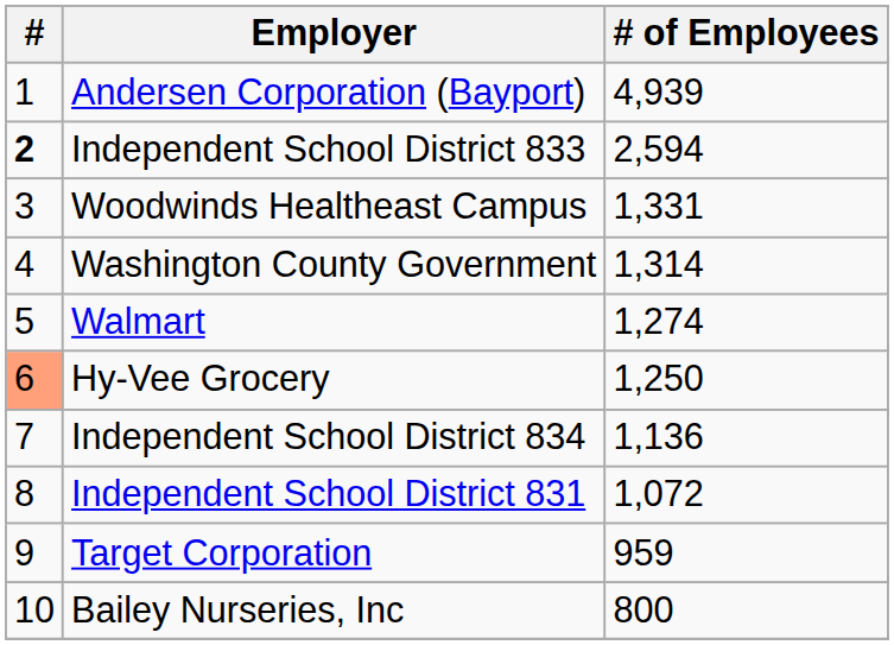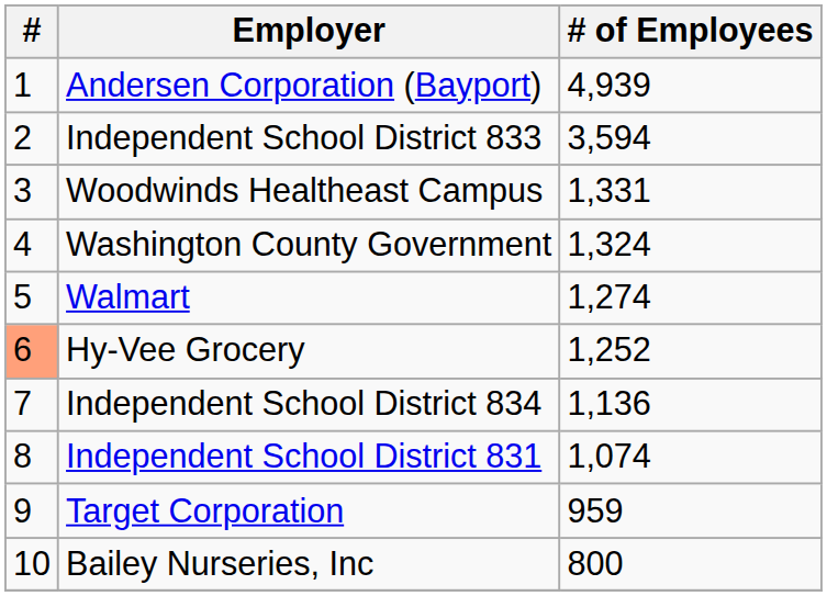 <table class="wikitable" border="1">
 <tr>
 <th>#</th>
 <th>Employer</th>
 <th># of Employees</th>
 </tr>
 <tr>
 <td>1</td>
 <td><a href='#'>Andersen Corporation</a> (<a href='#'>Bayport</a>)</td>
 <td>4,939</td>
 </tr>
 <tr>
-<td><strong>2</strong></td>
+<td>2</td>
 <td>Independent School District 833</td>
-<td>2,594</td>
+<td>3,594</td>
 </tr>
 <tr>
 <td>3</td>
 <td>Woodwinds Healtheast Campus</td>
 <td>1,331</td>
 </tr>
 <tr>
 <td>4</td>
 <td>Washington County Government</td>
-<td>1,314</td>
+<td>1,324</td>
 </tr>
 <tr>
 <td>5</td>
 <td><a href='#'>Walmart</a></td>
 <td>1,274</td>
 </tr>
 <tr>
 <td style="background: lightsalmon;">6</td>
 <td>Hy-Vee Grocery</td>
-<td>1,250</td>
+<td>1,252</td>
 </tr>
 <tr>
 <td>7</td>
 <td>Independent School District 834</td>
 <td>1,136</td>
 </tr>
 <tr>
 <td>8</td>
 <td><a href='#'>Independent School District 831</a></td>
-<td>1,072</td>
+<td>1,074</td>
 </tr>
 <tr>
 <td>9</td>
 <td><a href='#'>Target Corporation</a></td>
 <td>959</td>
 </tr>
 <tr>
 <td>10</td>
 <td>Bailey Nurseries, Inc</td>
 <td>800</td>
 </tr>
 <tr>
 </tr>
 </table>
